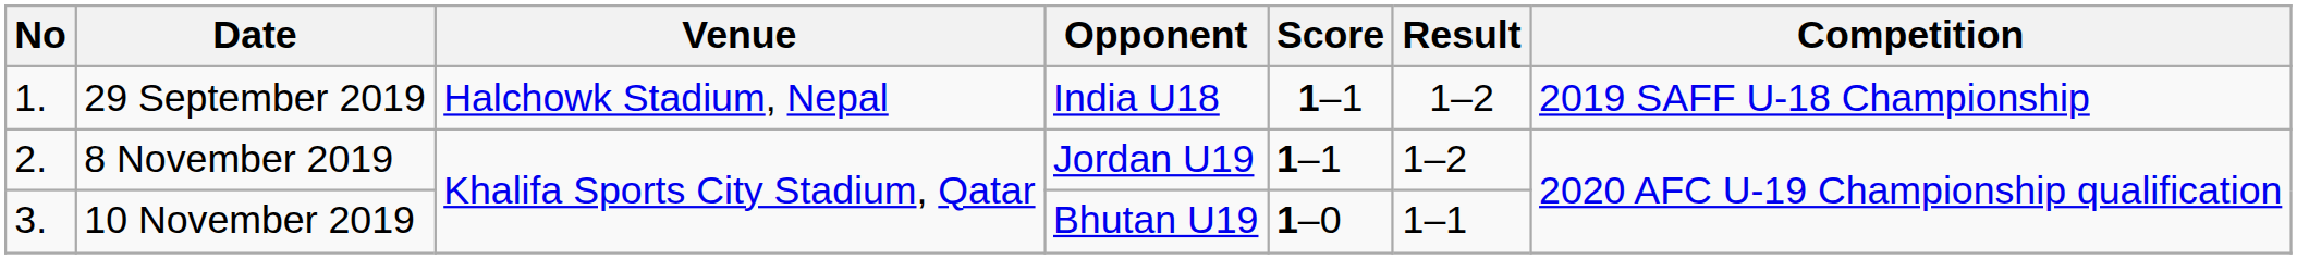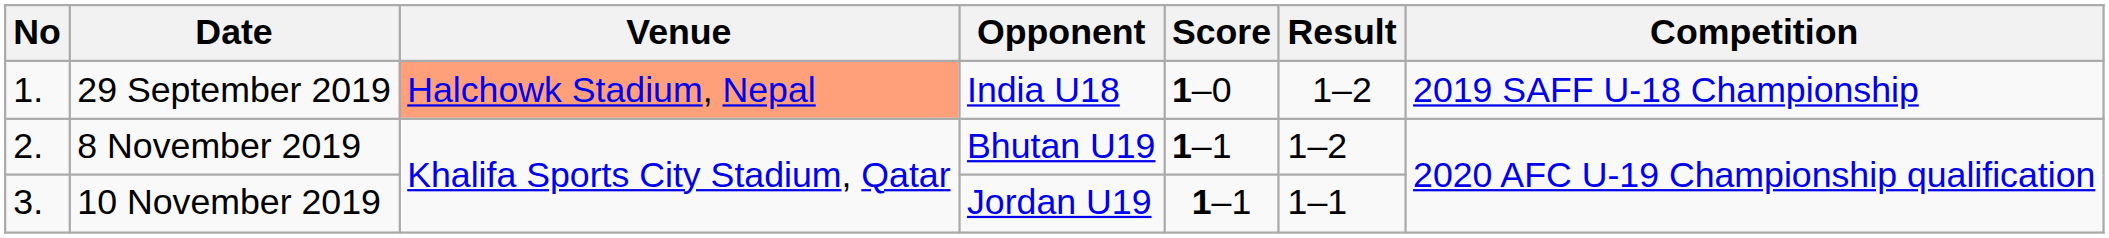 <table class="wikitable" style="font-size:100%;">
 <tr>
 <th>No</th>
 <th>Date</th>
 <th>Venue</th>
 <th>Opponent</th>
 <th>Score</th>
 <th>Result</th>
 <th>Competition</th>
 </tr>
 <tr>
 <td>1.</td>
 <td>29 September 2019</td>
-<td><a href='#'>Halchowk Stadium</a>, <a href='#'>Nepal</a></td>
+<td style="background: lightsalmon;"><a href='#'>Halchowk Stadium</a>, <a href='#'>Nepal</a></td>
 <td> <a href='#'>India U18</a></td>
-<td align="center"><strong>1</strong>–1</td>
+<td><strong>1</strong>–0</td>
 <td align="center">1–2</td>
 <td><a href='#'>2019 SAFF U-18 Championship</a></td>
 </tr>
 <tr>
 <td>2.</td>
 <td>8 November 2019</td>
 <td rowspan="2"><a href='#'>Khalifa Sports City Stadium</a>, <a href='#'>Qatar</a></td>
-<td> <a href='#'>Jordan U19</a></td>
+<td> <a href='#'>Bhutan U19</a></td>
 <td><strong>1</strong>–1</td>
 <td>1–2</td>
 <td rowspan="2"><a href='#'>2020 AFC U-19 Championship qualification</a></td>
 </tr>
 <tr>
 <td>3.</td>
 <td>10 November 2019</td>
-<td> <a href='#'>Bhutan U19</a></td>
-<td><strong>1</strong>–0</td>
+<td> <a href='#'>Jordan U19</a></td>
+<td align="center"><strong>1</strong>–1</td>
 <td>1–1</td>
 </tr>
 </table>
